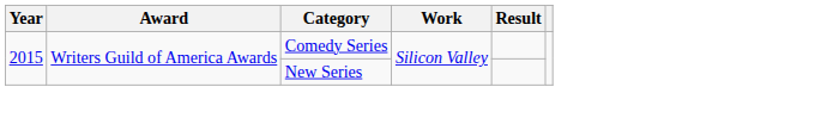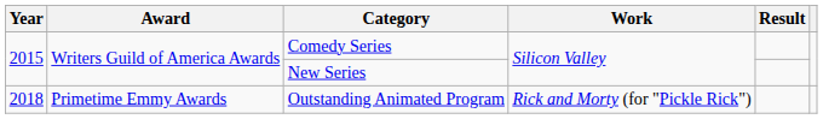 <table class="wikitable plainrowheaders sortable" style="margin-right: 0;">
 <tr>
 <th scope="col">Year</th>
 <th scope="col">Award</th>
 <th scope="col">Category</th>
 <th scope="col">Work</th>
 <th scope="col">Result</th>
 <th scope="col" class="unsortable"></th>
 </tr>
 <tr>
 <td rowspan="2"><a href='#'>2015</a></td>
 <td rowspan="2"><a href='#'>Writers Guild of America Awards</a></td>
 <td><a href='#'>Comedy Series</a></td>
 <td rowspan="2"><em><a href='#'>Silicon Valley</a></em></td>
 <td></td>
 <td rowspan="2"></td>
 </tr>
 <tr>
 <td><a href='#'>New Series</a></td>
 <td></td>
 </tr>
+<tr>
+<td><a href='#'>2018</a></td>
+<td><a href='#'>Primetime Emmy Awards</a></td>
+<td><a href='#'>Outstanding Animated Program</a></td>
+<td><em><a href='#'>Rick and Morty</a></em> (for "<a href='#'>Pickle Rick</a>")</td>
+<td></td>
+<td></td>
+</tr>
 </table>
